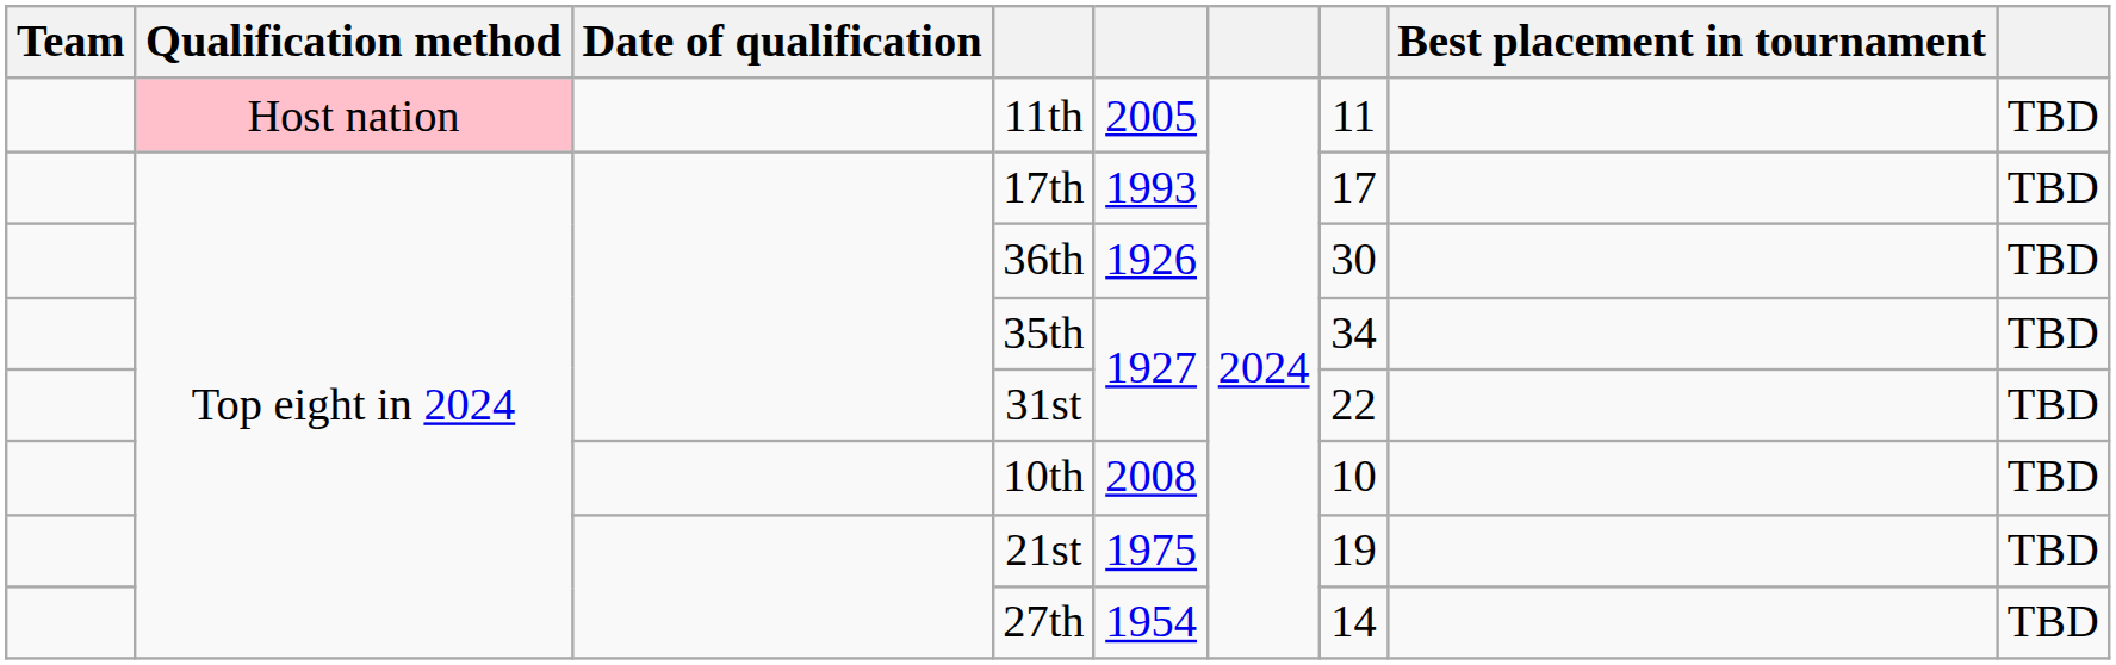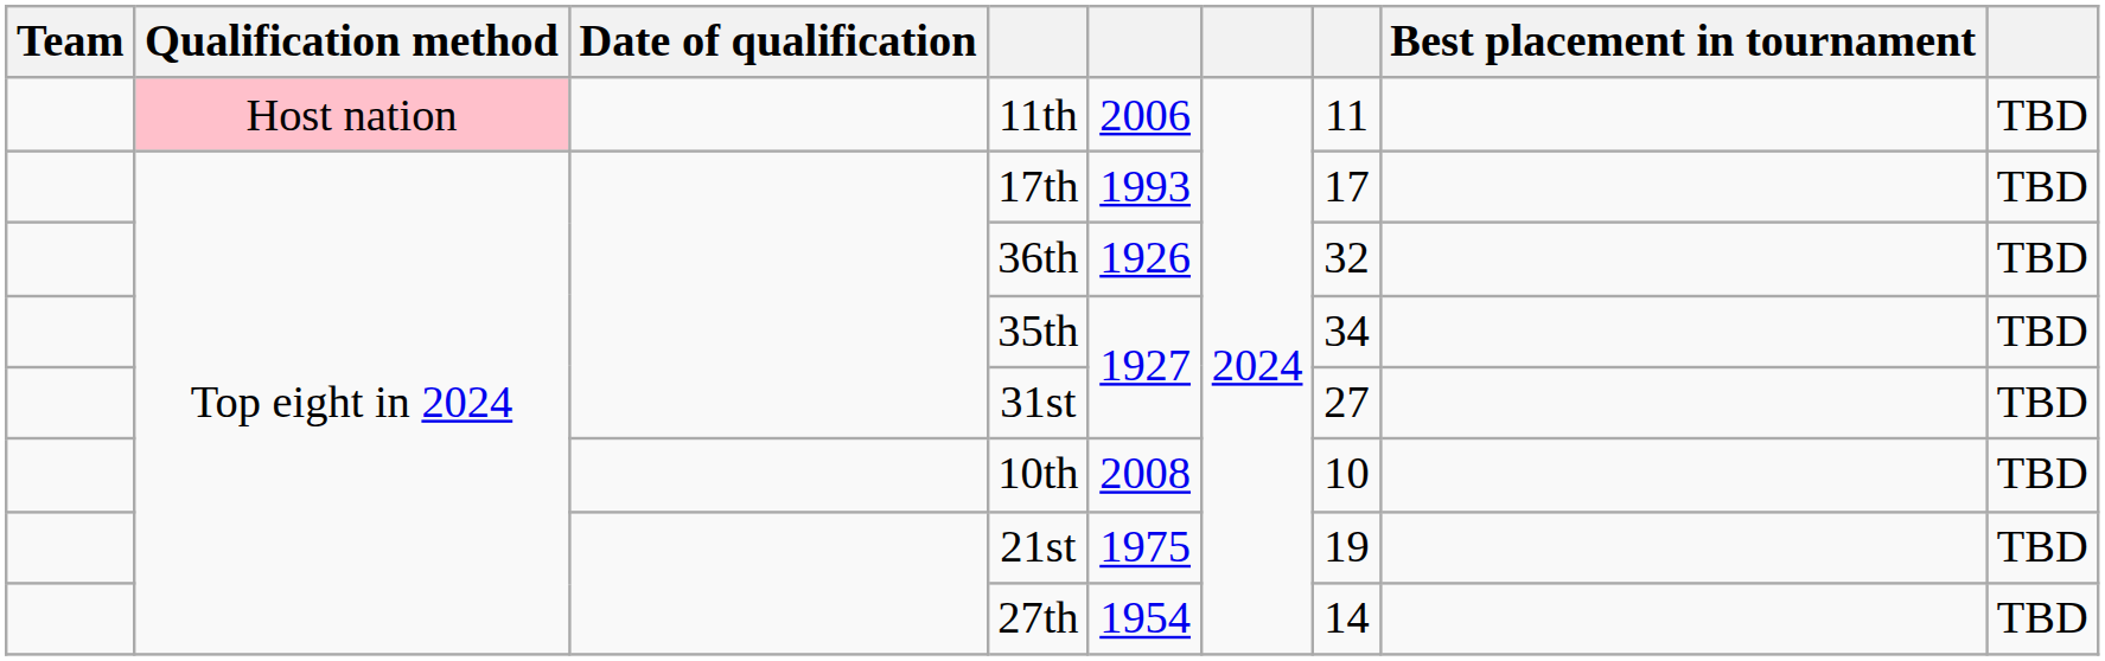 <table class="wikitable sortable">
 <tr>
 <th>Team</th>
 <th>Qualification method</th>
 <th>Date of qualification</th>
 <th></th>
 <th></th>
 <th></th>
 <th></th>
 <th>Best placement in tournament</th>
 <th></th>
 </tr>
 <tr>
 <td></td>
 <td align="center" style="background: pink;">Host nation</td>
 <td align="center"></td>
 <td align="center">11th</td>
-<td align="center"><a href='#'>2005</a></td>
+<td align="center"><a href='#'>2006</a></td>
 <td rowspan=8 align="center"><a href='#'>2024</a></td>
 <td align="center">11</td>
 <td></td>
 <td align="center">TBD</td>
 </tr>
 <tr>
 <td></td>
 <td rowspan=7 align="center">Top eight in <a href='#'>2024</a></td>
 <td rowspan=4 align="center"></td>
 <td align="center">17th</td>
 <td align="center"><a href='#'>1993</a></td>
 <td align="center">17</td>
 <td></td>
 <td align="center">TBD</td>
 </tr>
 <tr>
 <td></td>
 <td align="center">36th</td>
 <td align="center"><a href='#'>1926</a></td>
-<td align="center">30</td>
+<td align="center">32</td>
 <td></td>
 <td align="center">TBD</td>
 </tr>
 <tr>
 <td></td>
 <td align="center">35th</td>
 <td rowspan=2 align="center"><a href='#'>1927</a></td>
 <td align="center">34</td>
 <td></td>
 <td align="center">TBD</td>
 </tr>
 <tr>
 <td></td>
 <td align="center">31st</td>
-<td align="center">22</td>
+<td align="center">27</td>
 <td></td>
 <td align="center">TBD</td>
 </tr>
 <tr>
 <td></td>
 <td align="center"></td>
 <td align="center">10th</td>
 <td align="center"><a href='#'>2008</a></td>
 <td align="center">10</td>
 <td></td>
 <td align="center">TBD</td>
 </tr>
 <tr>
 <td></td>
 <td rowspan=2 align="center"></td>
 <td align="center">21st</td>
 <td align="center"><a href='#'>1975</a></td>
 <td align="center">19</td>
 <td></td>
 <td align="center">TBD</td>
 </tr>
 <tr>
 <td></td>
 <td align="center">27th</td>
 <td align="center"><a href='#'>1954</a></td>
 <td align="center">14</td>
 <td></td>
 <td align="center">TBD</td>
 </tr>
 </table>
